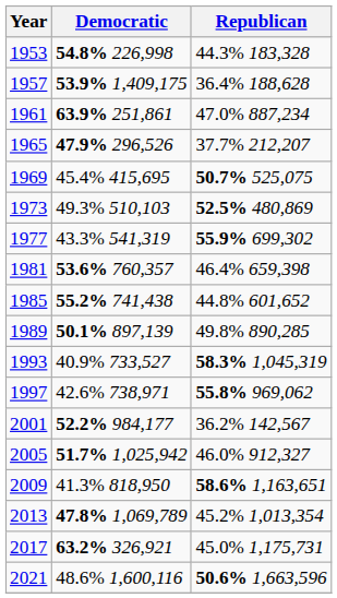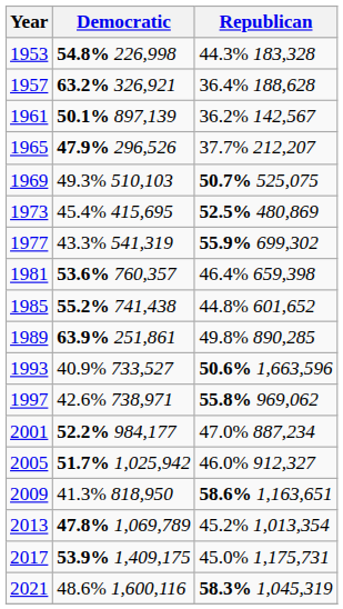 <table class="wikitable" style="float:right; margin:1em; font-size:95%;">
 <tr style="background:lightgrey;">
 <th>Year</th>
 <th><a href='#'>Democratic</a></th>
 <th><a href='#'>Republican</a></th>
 </tr>
 <tr>
 <td><a href='#'>1953</a></td>
 <td><strong>54.8%</strong> <em>226,998</em></td>
 <td>44.3% <em>183,328</em></td>
 </tr>
 <tr>
 <td><a href='#'>1957</a></td>
-<td><strong>53.9%</strong> <em>1,409,175</em></td>
+<td><strong>63.2%</strong> <em>326,921</em></td>
 <td>36.4% <em>188,628</em></td>
 </tr>
 <tr>
 <td><a href='#'>1961</a></td>
-<td><strong>63.9%</strong> <em>251,861</em></td>
-<td>47.0% <em>887,234</em></td>
+<td><strong>50.1%</strong> <em>897,139</em></td>
+<td>36.2% <em>142,567</em></td>
 </tr>
 <tr>
 <td><a href='#'>1965</a></td>
 <td><strong>47.9%</strong> <em>296,526</em></td>
 <td>37.7% <em>212,207</em></td>
 </tr>
 <tr>
 <td><a href='#'>1969</a></td>
-<td>45.4% <em>415,695</em></td>
+<td>49.3% <em>510,103</em></td>
 <td><strong>50.7%</strong> <em>525,075</em></td>
 </tr>
 <tr>
 <td><a href='#'>1973</a></td>
-<td>49.3% <em>510,103</em></td>
+<td>45.4% <em>415,695</em></td>
 <td><strong>52.5%</strong> <em>480,869</em></td>
 </tr>
 <tr>
 <td><a href='#'>1977</a></td>
 <td>43.3% <em>541,319</em></td>
 <td><strong>55.9%</strong> <em>699,302</em></td>
 </tr>
 <tr>
 <td><a href='#'>1981</a></td>
 <td><strong>53.6%</strong> <em>760,357</em></td>
 <td>46.4% <em>659,398</em></td>
 </tr>
 <tr>
 <td><a href='#'>1985</a></td>
 <td><strong>55.2%</strong> <em>741,438</em></td>
 <td>44.8% <em>601,652</em></td>
 </tr>
 <tr>
 <td><a href='#'>1989</a></td>
-<td><strong>50.1%</strong> <em>897,139</em></td>
+<td><strong>63.9%</strong> <em>251,861</em></td>
 <td>49.8% <em>890,285</em></td>
 </tr>
 <tr>
 <td><a href='#'>1993</a></td>
 <td>40.9% <em>733,527</em></td>
-<td><strong>58.3%</strong> <em>1,045,319</em></td>
+<td><strong>50.6%</strong> <em>1,663,596</em></td>
 </tr>
 <tr>
 <td><a href='#'>1997</a></td>
 <td>42.6% <em>738,971</em></td>
 <td><strong>55.8%</strong> <em>969,062</em></td>
 </tr>
 <tr>
 <td><a href='#'>2001</a></td>
 <td><strong>52.2%</strong> <em>984,177</em></td>
-<td>36.2% <em>142,567</em></td>
+<td>47.0% <em>887,234</em></td>
 </tr>
 <tr>
 <td><a href='#'>2005</a></td>
 <td><strong>51.7%</strong> <em>1,025,942</em></td>
 <td>46.0% <em>912,327</em></td>
 </tr>
 <tr>
 <td><a href='#'>2009</a></td>
 <td>41.3% <em>818,950</em></td>
 <td><strong>58.6%</strong> <em>1,163,651</em></td>
 </tr>
 <tr>
 <td><a href='#'>2013</a></td>
 <td><strong>47.8%</strong> <em>1,069,789</em></td>
 <td>45.2% <em>1,013,354</em></td>
 </tr>
 <tr>
 <td><a href='#'>2017</a></td>
-<td><strong>63.2%</strong> <em>326,921</em></td>
+<td><strong>53.9%</strong> <em>1,409,175</em></td>
 <td>45.0% <em>1,175,731</em></td>
 </tr>
 <tr>
 <td><a href='#'>2021</a></td>
 <td>48.6% <em>1,600,116</em></td>
-<td><strong>50.6%</strong> <em>1,663,596</em></td>
+<td><strong>58.3%</strong> <em>1,045,319</em></td>
 </tr>
 <tr>
 </tr>
 </table>
